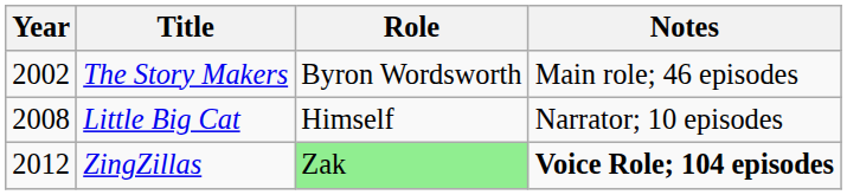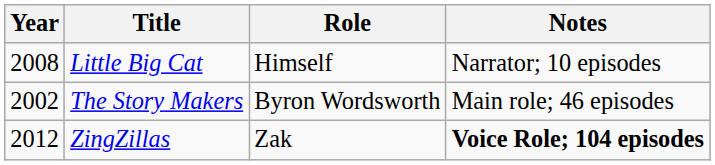 <table class="wikitable sortable">
 <tr>
 <th>Year</th>
 <th>Title</th>
 <th>Role</th>
 <th class="unsortable">Notes</th>
 </tr>
 <tr>
+<td>2008</td>
+<td><em><a href='#'>Little Big Cat</a></em></td>
+<td>Himself</td>
+<td>Narrator; 10 episodes</td>
+</tr>
+<tr>
 <td>2002</td>
 <td><em><a href='#'>The Story Makers</a></em></td>
 <td>Byron Wordsworth</td>
 <td>Main role; 46 episodes</td>
 </tr>
 <tr>
-<td>2008</td>
-<td><em><a href='#'>Little Big Cat</a></em></td>
-<td>Himself</td>
-<td>Narrator; 10 episodes</td>
-</tr>
-<tr>
 <td>2012</td>
 <td><em><a href='#'>ZingZillas</a></em></td>
-<td style="background: lightgreen;">Zak</td>
+<td>Zak</td>
 <td><strong>Voice Role; 104 episodes</strong></td>
 </tr>
 </table>
